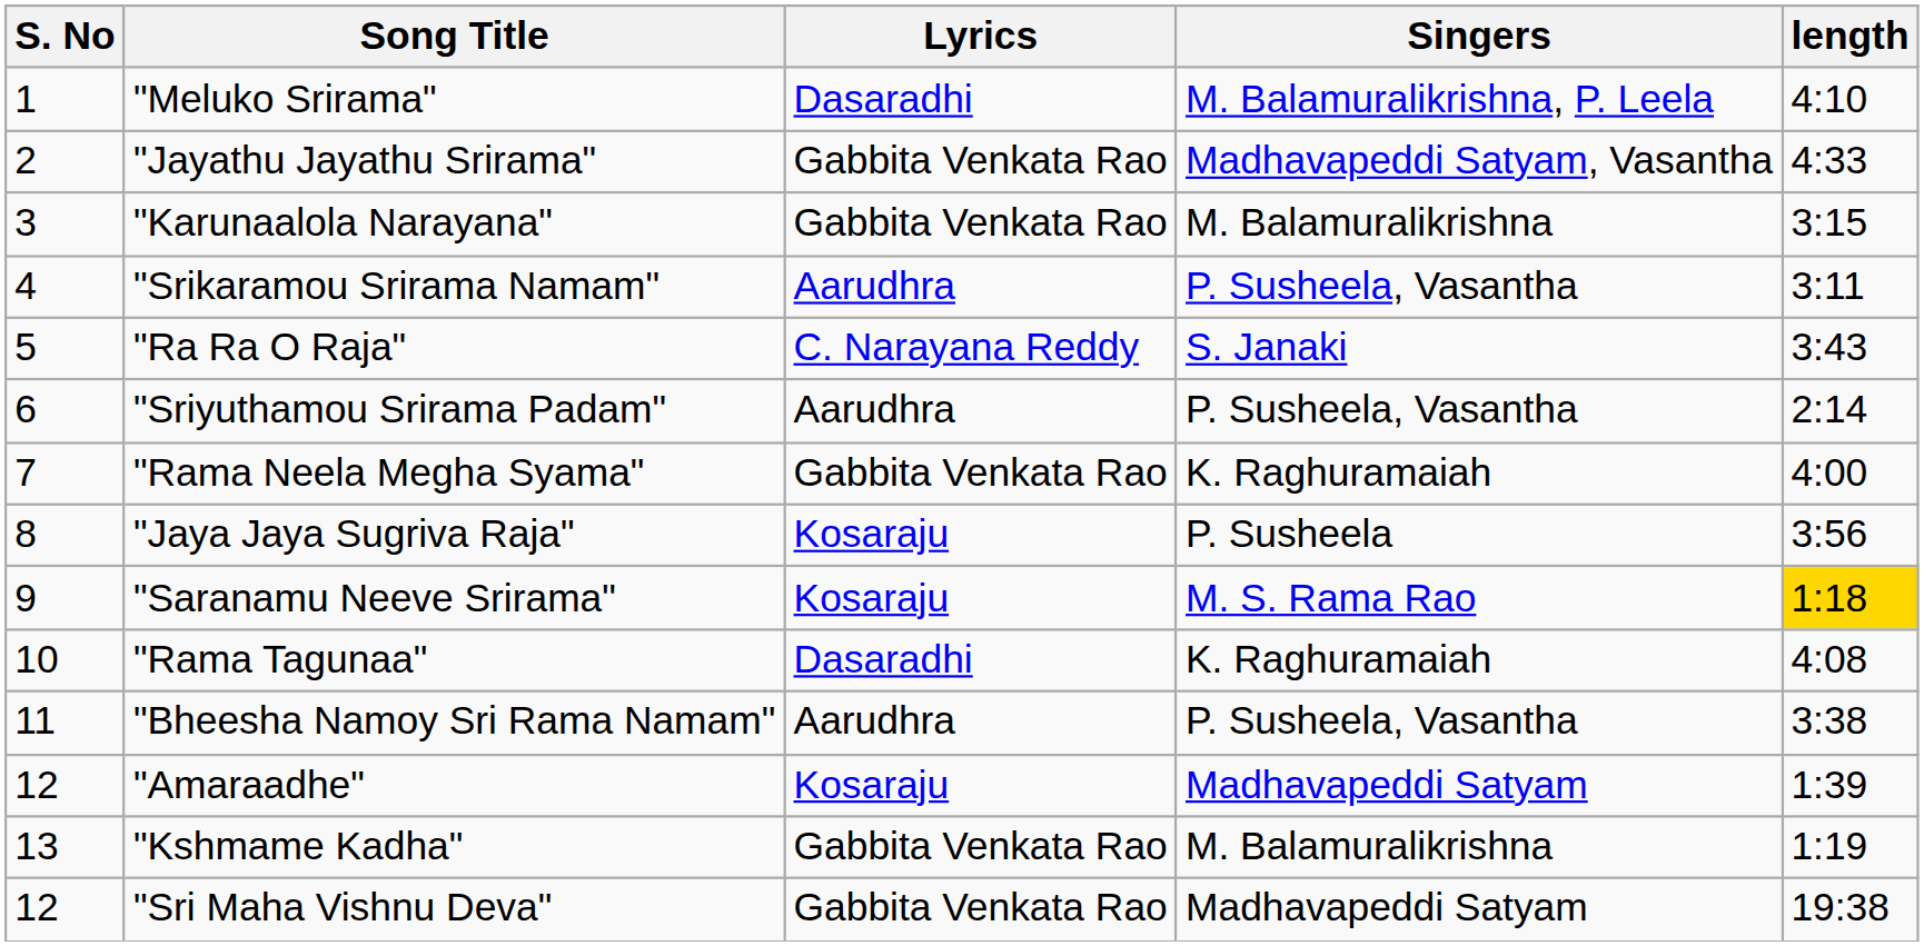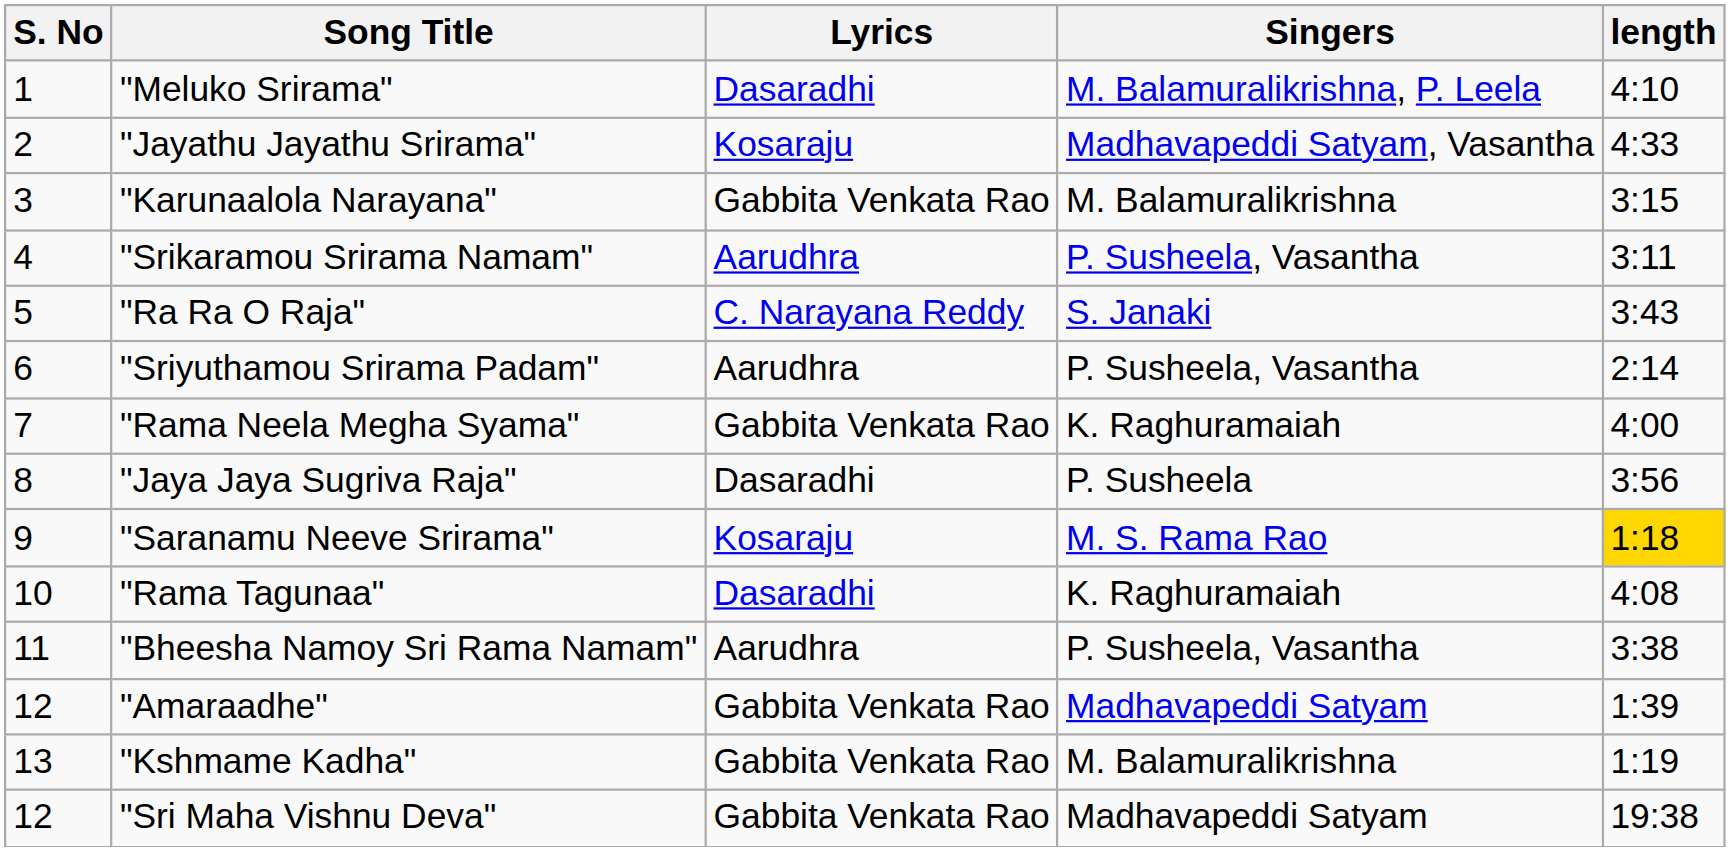 <table class="wikitable">
 <tr>
 <th>S. No</th>
 <th>Song Title</th>
 <th>Lyrics</th>
 <th>Singers</th>
 <th>length</th>
 </tr>
 <tr>
 <td>1</td>
 <td>"Meluko Srirama"</td>
 <td><a href='#'>Dasaradhi</a></td>
 <td><a href='#'>M. Balamuralikrishna</a>, <a href='#'>P. Leela</a></td>
 <td>4:10</td>
 </tr>
 <tr>
 <td>2</td>
 <td>"Jayathu Jayathu Srirama"</td>
-<td>Gabbita Venkata Rao</td>
+<td><a href='#'>Kosaraju</a></td>
 <td><a href='#'>Madhavapeddi Satyam</a>, Vasantha</td>
 <td>4:33</td>
 </tr>
 <tr>
 <td>3</td>
 <td>"Karunaalola Narayana"</td>
 <td>Gabbita Venkata Rao</td>
 <td>M. Balamuralikrishna</td>
 <td>3:15</td>
 </tr>
 <tr>
 <td>4</td>
 <td>"Srikaramou Srirama Namam"</td>
 <td><a href='#'>Aarudhra</a></td>
 <td><a href='#'>P. Susheela</a>, Vasantha</td>
 <td>3:11</td>
 </tr>
 <tr>
 <td>5</td>
 <td>"Ra Ra O Raja"</td>
 <td><a href='#'>C. Narayana Reddy</a></td>
 <td><a href='#'>S. Janaki</a></td>
 <td>3:43</td>
 </tr>
 <tr>
 <td>6</td>
 <td>"Sriyuthamou Srirama Padam"</td>
 <td>Aarudhra</td>
 <td>P. Susheela, Vasantha</td>
 <td>2:14</td>
 </tr>
 <tr>
 <td>7</td>
 <td>"Rama Neela Megha Syama"</td>
 <td>Gabbita Venkata Rao</td>
 <td>K. Raghuramaiah</td>
 <td>4:00</td>
 </tr>
 <tr>
 <td>8</td>
 <td>"Jaya Jaya Sugriva Raja"</td>
-<td><a href='#'>Kosaraju</a></td>
+<td>Dasaradhi</td>
 <td>P. Susheela</td>
 <td>3:56</td>
 </tr>
 <tr>
 <td>9</td>
 <td>"Saranamu Neeve Srirama"</td>
 <td><a href='#'>Kosaraju</a></td>
 <td><a href='#'>M. S. Rama Rao</a></td>
 <td style="background: gold;">1:18</td>
 </tr>
 <tr>
 <td>10</td>
 <td>"Rama Tagunaa"</td>
 <td><a href='#'>Dasaradhi</a></td>
 <td>K. Raghuramaiah</td>
 <td>4:08</td>
 </tr>
 <tr>
 <td>11</td>
 <td>"Bheesha Namoy Sri Rama Namam"</td>
 <td>Aarudhra</td>
 <td>P. Susheela, Vasantha</td>
 <td>3:38</td>
 </tr>
 <tr>
 <td>12</td>
 <td>"Amaraadhe"</td>
-<td><a href='#'>Kosaraju</a></td>
+<td>Gabbita Venkata Rao</td>
 <td><a href='#'>Madhavapeddi Satyam</a></td>
 <td>1:39</td>
 </tr>
 <tr>
 <td>13</td>
 <td>"Kshmame Kadha"</td>
 <td>Gabbita Venkata Rao</td>
 <td>M. Balamuralikrishna</td>
 <td>1:19</td>
 </tr>
 <tr>
 <td>12</td>
 <td>"Sri Maha Vishnu Deva"</td>
 <td>Gabbita Venkata Rao</td>
 <td>Madhavapeddi Satyam</td>
 <td>19:38</td>
 </tr>
 </table>
